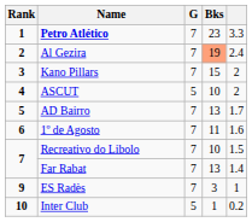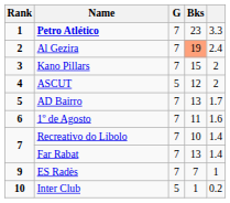 <table class="wikitable" style="text-align:center; font-size:90%;">
 <tr>
 <th width=10px>Rank</th>
 <th width=175px>Name</th>
 <th width=15px>G</th>
 <th width=10px>Bks</th>
 <th width=10px></th>
 </tr>
 <tr>
 <td><strong>1</strong></td>
 <td align=left> <strong><a href='#'>Petro Atlético</a></strong></td>
 <td>7</td>
 <td>23</td>
 <td>3.3</td>
 </tr>
 <tr>
 <td><strong>2</strong></td>
 <td align=left> <a href='#'>Al Gezira</a></td>
 <td>7</td>
 <td style="background: lightsalmon;">19</td>
 <td>2.4</td>
 </tr>
 <tr>
 <td><strong>3</strong></td>
 <td align=left> <a href='#'>Kano Pillars</a></td>
 <td>7</td>
 <td>15</td>
 <td>2</td>
 </tr>
 <tr>
 <td><strong>4</strong></td>
 <td align=left> <a href='#'>ASCUT</a></td>
 <td>5</td>
-<td>10</td>
+<td>12</td>
 <td>2</td>
 </tr>
 <tr>
 <td><strong>5</strong></td>
 <td align=left> <a href='#'>AD Bairro</a></td>
 <td>7</td>
 <td>13</td>
 <td>1.7</td>
 </tr>
 <tr>
 <td><strong>6</strong></td>
 <td align=left> <a href='#'>1º de Agosto</a></td>
 <td>7</td>
 <td>11</td>
 <td>1.6</td>
 </tr>
 <tr>
 <td rowspan=2><strong>7</strong></td>
 <td align=left> <a href='#'>Recreativo do Libolo</a></td>
 <td>7</td>
 <td>10</td>
-<td>1.5</td>
+<td>1.4</td>
 </tr>
 <tr>
 <td align=left> <a href='#'>Far Rabat</a></td>
 <td>7</td>
 <td>13</td>
 <td>1.4</td>
 </tr>
 <tr>
 <td><strong>9</strong></td>
 <td align=left> <a href='#'>ES Radès</a></td>
 <td>7</td>
-<td>3</td>
+<td>7</td>
 <td>1</td>
 </tr>
 <tr>
 <td><strong>10</strong></td>
 <td align=left> <a href='#'>Inter Club</a></td>
 <td>5</td>
 <td>1</td>
 <td>0.2</td>
 </tr>
 </table>
